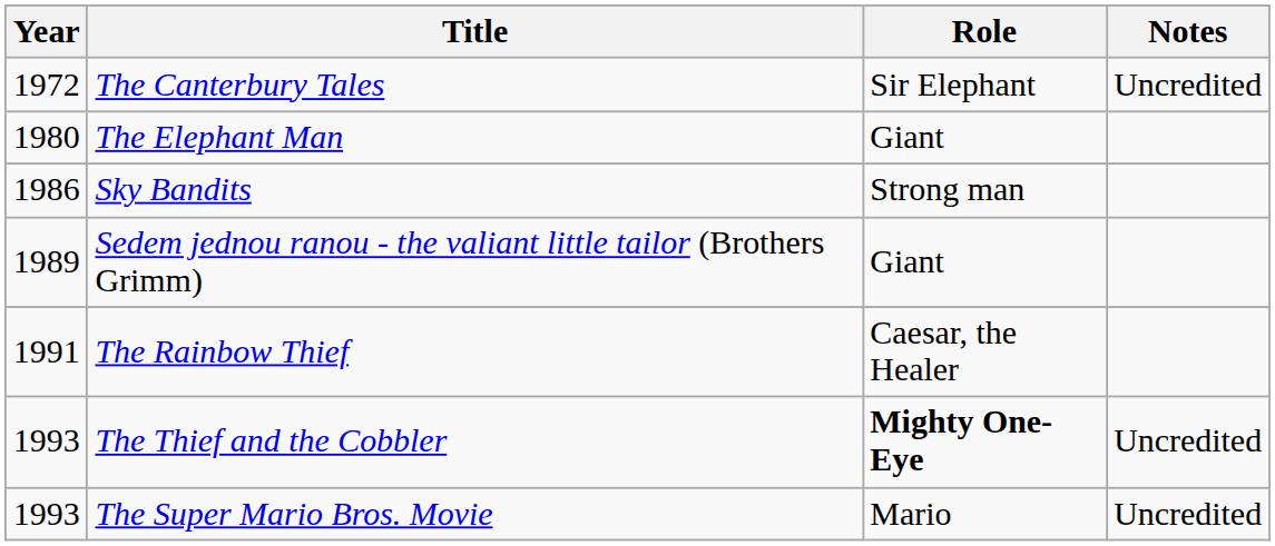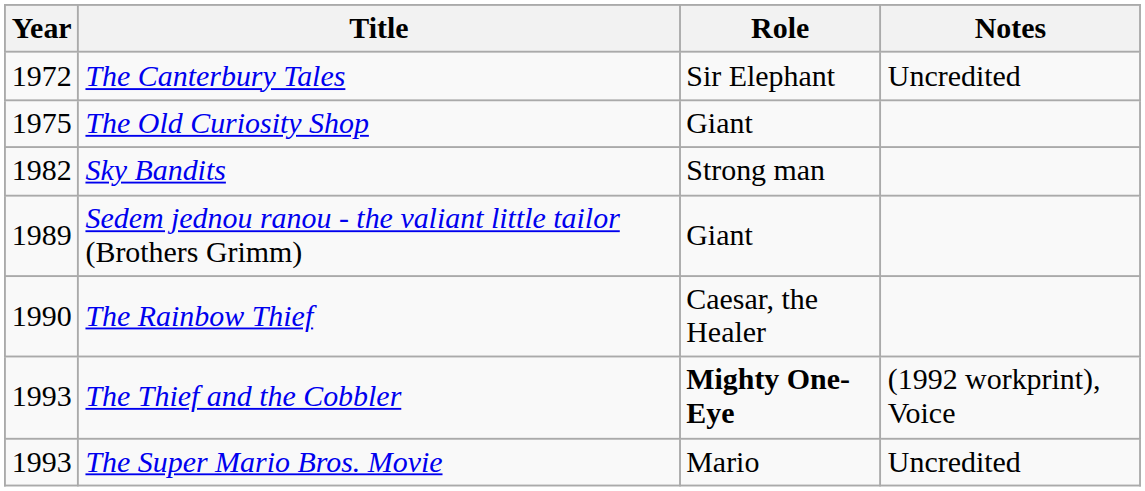 <table class="wikitable">
 <tr>
 <th>Year</th>
 <th>Title</th>
 <th>Role</th>
 <th>Notes</th>
 </tr>
 <tr>
 <td>1972</td>
 <td><em><a href='#'>The Canterbury Tales</a></em></td>
 <td>Sir Elephant</td>
 <td>Uncredited</td>
 </tr>
 <tr>
-<td>1980</td>
-<td><em><a href='#'>The Elephant Man</a></em></td>
+<td>1975</td>
+<td><em><a href='#'>The Old Curiosity Shop</a></em></td>
 <td>Giant</td>
 <td></td>
 </tr>
 <tr>
-<td>1986</td>
+<td>1982</td>
 <td><em><a href='#'>Sky Bandits</a></em></td>
 <td>Strong man</td>
 <td></td>
 </tr>
 <tr>
 <td>1989</td>
 <td><em><a href='#'>Sedem jednou ranou - the valiant little tailor</a></em> (Brothers Grimm)</td>
 <td>Giant</td>
 <td></td>
 </tr>
 <tr>
-<td>1991</td>
+<td>1990</td>
 <td><em><a href='#'>The Rainbow Thief</a></em></td>
 <td>Caesar, the Healer</td>
 <td></td>
 </tr>
 <tr>
 <td>1993</td>
 <td><em><a href='#'>The Thief and the Cobbler</a></em></td>
 <td><strong>Mighty One-Eye</strong></td>
-<td>Uncredited</td>
+<td>(1992 workprint), Voice</td>
 </tr>
 <tr>
 <td>1993</td>
 <td><em><a href='#'>The Super Mario Bros. Movie</a></em></td>
 <td>Mario</td>
 <td>Uncredited</td>
 </tr>
 </table>
